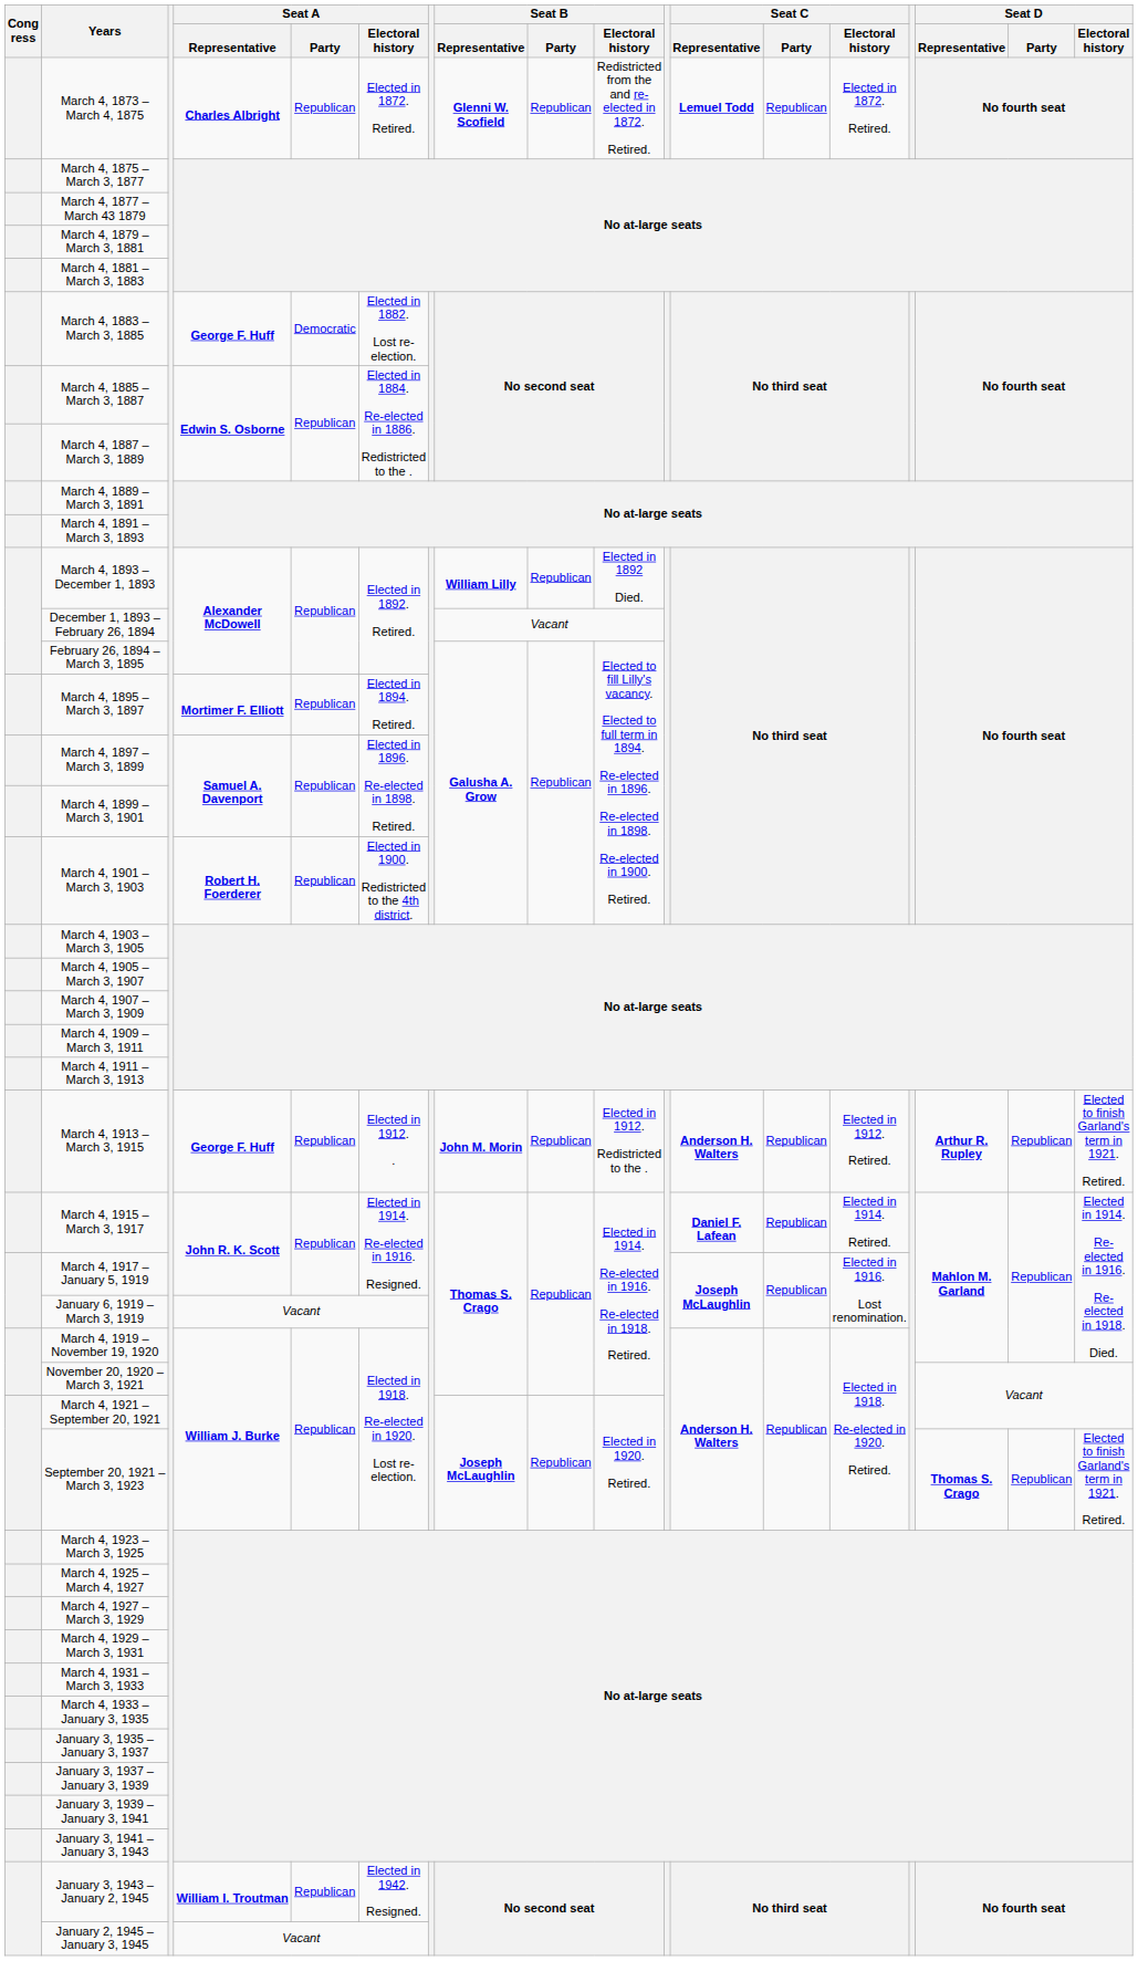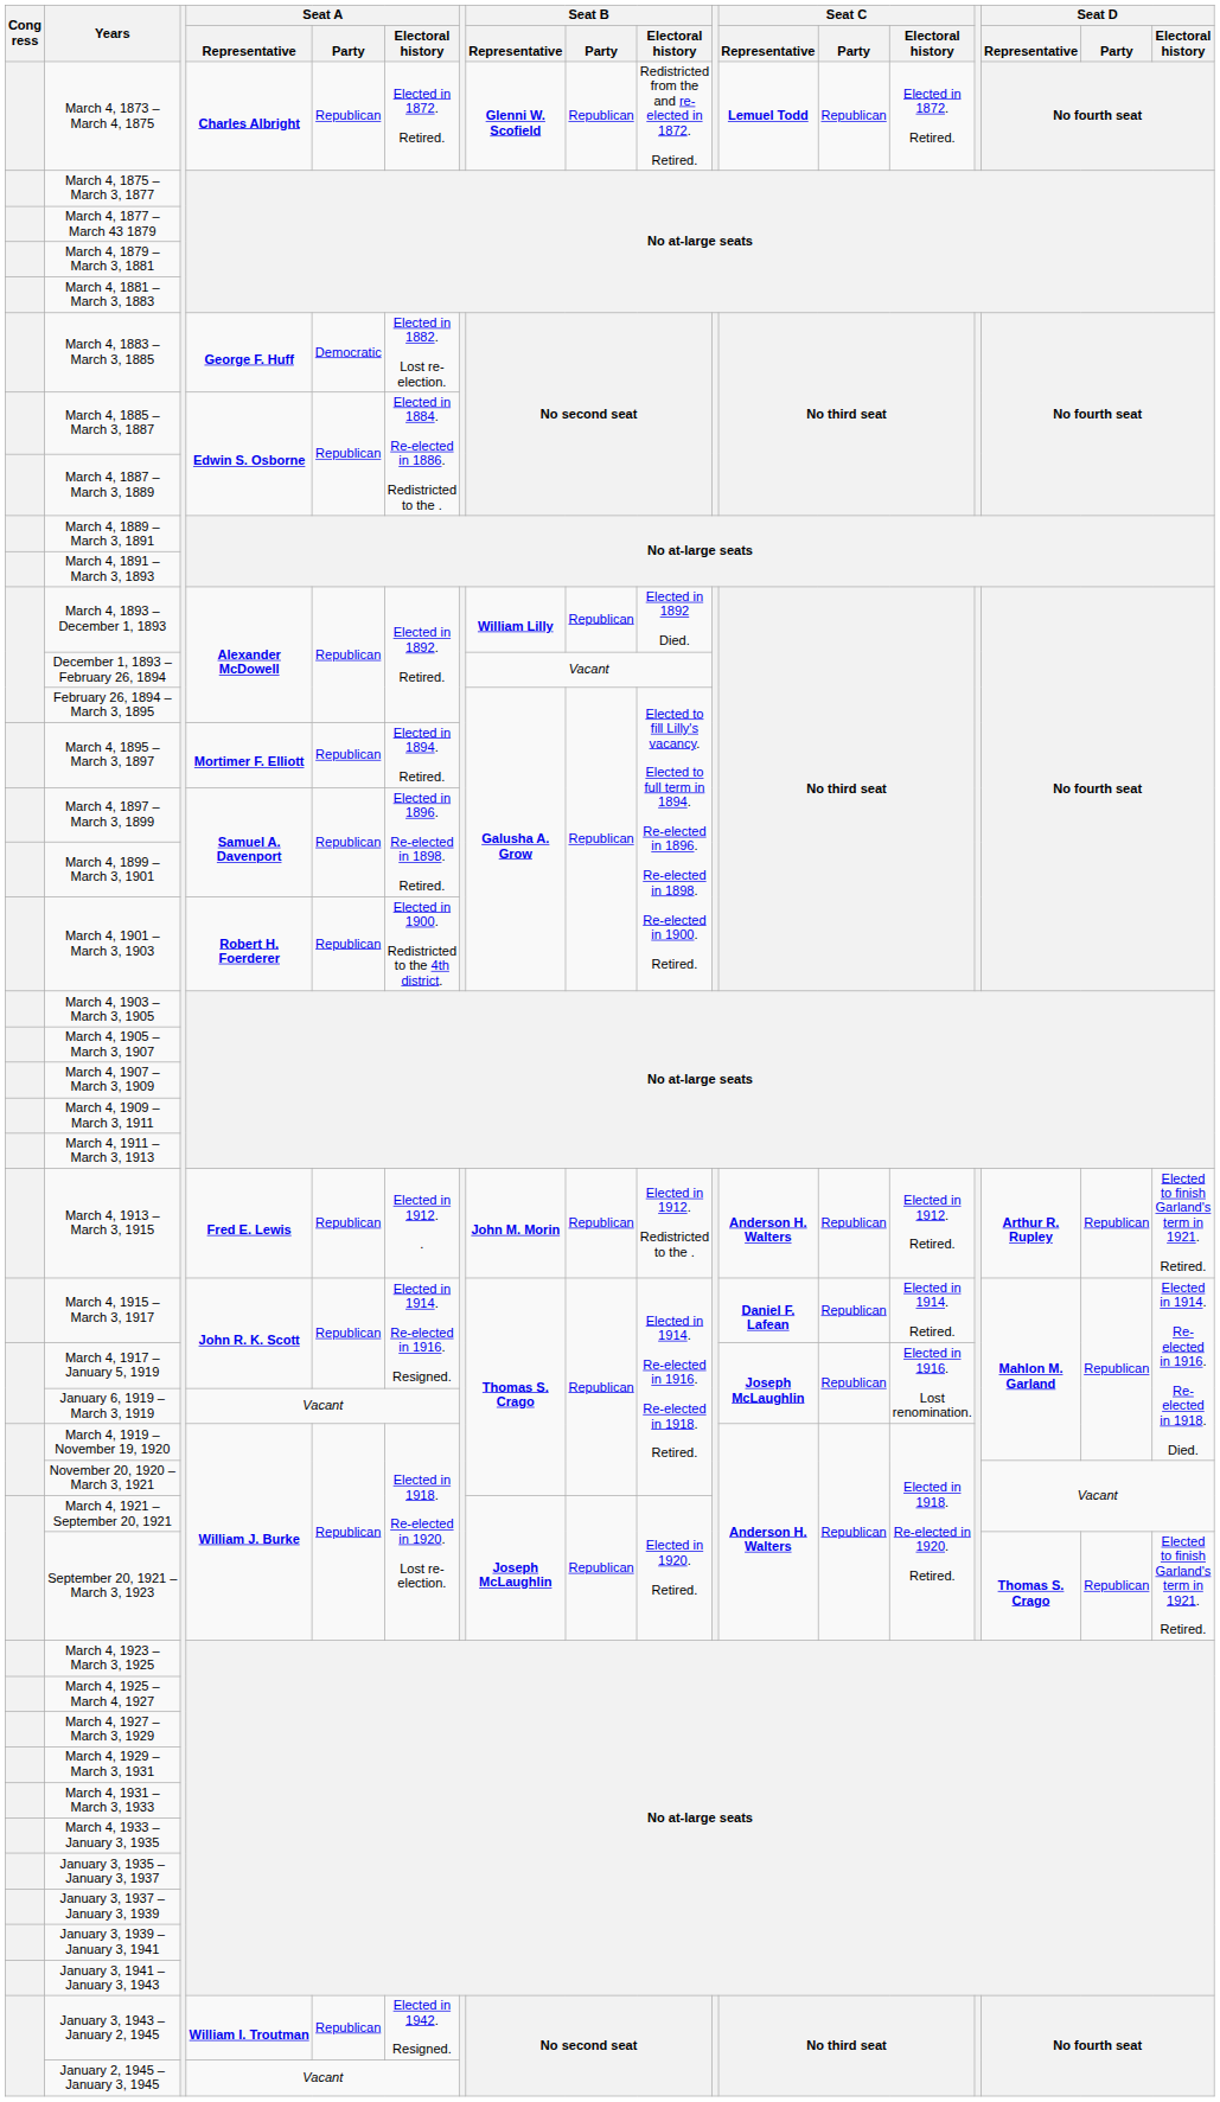 <table class=wikitable style="text-align:center">
 <tr>
 <th rowspan=2>Cong<br>ress</th>
 <th rowspan=2>Years</th>
 <th rowspan=99></th>
 <th colspan=3>Seat A</th>
 <th rowspan=3></th>
 <th colspan=3>Seat B</th>
 <th rowspan=3></th>
 <th colspan=3>Seat C</th>
 <th rowspan=3></th>
 <th colspan=3>Seat D</th>
 </tr>
 <tr valign=bottom>
 <th>Representative</th>
 <th>Party</th>
 <th>Electoral history</th>
 <th>Representative</th>
 <th>Party</th>
 <th>Electoral history</th>
 <th>Representative</th>
 <th>Party</th>
 <th>Electoral history</th>
 <th>Representative</th>
 <th>Party</th>
 <th>Electoral history</th>
 </tr>
 <tr>
 <th></th>
 <td>March 4, 1873 –<br>March 4, 1875</td>
 <td><br><strong><a href='#'>Charles Albright</a></strong><br></td>
 <td><a href='#'>Republican</a></td>
 <td><a href='#'>Elected in 1872</a>.<br><br>Retired.</td>
 <td><br><strong><a href='#'>Glenni W. Scofield</a></strong><br></td>
 <td><a href='#'>Republican</a></td>
 <td>Redistricted from the <br>and <a href='#'>re-elected in 1872</a>.<br><br>Retired.</td>
 <td><strong><a href='#'>Lemuel Todd</a></strong><br></td>
 <td><a href='#'>Republican</a></td>
 <td><a href='#'>Elected in 1872</a>.<br><br>Retired.</td>
 <th colspan=3>No fourth seat</th>
 </tr>
 <tr>
 <th></th>
 <td>March 4, 1875 –<br>March 3, 1877</td>
 <th rowspan=4 colspan=15>No at-large seats</th>
 </tr>
 <tr>
 <th></th>
 <td>March 4, 1877 –<br>March 43 1879</td>
 </tr>
 <tr>
 <th></th>
 <td>March 4, 1879 –<br>March 3, 1881</td>
 </tr>
 <tr>
 <th></th>
 <td>March 4, 1881 –<br>March 3, 1883</td>
 </tr>
 <tr>
 <th></th>
 <td nowrap>March 4, 1883 –<br>March 3, 1885</td>
 <td><br><strong><a href='#'>George F. Huff</a></strong><br></td>
 <td><a href='#'>Democratic</a></td>
 <td><a href='#'>Elected in 1882</a>.<br><br>Lost re-election.</td>
 <th rowspan=3></th>
 <th rowspan=3 colspan=3>No second seat</th>
 <th rowspan=3></th>
 <th rowspan=3 colspan=3>No third seat</th>
 <th rowspan=3></th>
 <th rowspan=3 colspan=3>No fourth seat</th>
 </tr>
 <tr>
 <th></th>
 <td nowrap>March 4, 1885 –<br>March 3, 1887</td>
 <td rowspan=2><br><strong><a href='#'>Edwin S. Osborne</a></strong><br></td>
 <td rowspan=2 ><a href='#'>Republican</a></td>
 <td rowspan=2><a href='#'>Elected in 1884</a>.<br><br><a href='#'>Re-elected in 1886</a>.<br><br>Redistricted to the .</td>
 </tr>
 <tr>
 <th></th>
 <td nowrap>March 4, 1887 –<br>March 3, 1889</td>
 </tr>
 <tr>
 <th></th>
 <td nowrap>March 4, 1889 –<br>March 3, 1891</td>
 <th rowspan=2 colspan=15>No at-large seats</th>
 </tr>
 <tr>
 <th></th>
 <td nowrap>March 4, 1891 –<br>March 3, 1893</td>
 </tr>
 <tr>
 <th rowspan=3></th>
 <td nowrap>March 4, 1893 –<br>December 1, 1893</td>
 <td rowspan=3><br><strong><a href='#'>Alexander McDowell</a></strong><br></td>
 <td rowspan=3 ><a href='#'>Republican</a></td>
 <td rowspan=3><a href='#'>Elected in 1892</a>.<br><br>Retired.</td>
 <th rowspan=7></th>
 <td><br><strong><a href='#'>William Lilly</a></strong><br></td>
 <td><a href='#'>Republican</a></td>
 <td><a href='#'>Elected in 1892</a><br><br>Died.</td>
 <th rowspan=7></th>
 <th rowspan=7 colspan=3>No third seat</th>
 <th rowspan=7></th>
 <th rowspan=7 colspan=3>No fourth seat</th>
 </tr>
 <tr>
 <td nowrap>December 1, 1893 –<br>February 26, 1894</td>
 <td colspan=3><em>Vacant</em></td>
 </tr>
 <tr>
 <td nowrap>February 26, 1894 –<br>March 3, 1895</td>
 <td rowspan=5><br><strong><a href='#'>Galusha A. Grow</a></strong><br></td>
 <td rowspan=5 ><a href='#'>Republican</a></td>
 <td rowspan=5><a href='#'>Elected to fill Lilly's vacancy</a>.<br><br><a href='#'>Elected to full term in 1894</a>.<br><br><a href='#'>Re-elected in 1896</a>.<br><br><a href='#'>Re-elected in 1898</a>.<br><br><a href='#'>Re-elected in 1900</a>.<br><br>Retired.</td>
 </tr>
 <tr>
 <th></th>
 <td nowrap>March 4, 1895 –<br>March 3, 1897</td>
 <td><br><strong><a href='#'>Mortimer F. Elliott</a></strong><br></td>
 <td><a href='#'>Republican</a></td>
 <td><a href='#'>Elected in 1894</a>.<br><br>Retired.</td>
 </tr>
 <tr>
 <th></th>
 <td nowrap>March 4, 1897 –<br>March 3, 1899</td>
 <td rowspan=2><br><strong><a href='#'>Samuel A. Davenport</a></strong><br></td>
 <td rowspan=2 ><a href='#'>Republican</a></td>
 <td rowspan=2><a href='#'>Elected in 1896</a>.<br><br><a href='#'>Re-elected in 1898</a>.<br><br>Retired.</td>
 </tr>
 <tr>
 <th></th>
 <td nowrap>March 4, 1899 –<br>March 3, 1901</td>
 </tr>
 <tr>
 <th></th>
 <td nowrap>March 4, 1901 –<br>March 3, 1903</td>
 <td><br><strong><a href='#'>Robert H. Foerderer</a></strong><br></td>
 <td><a href='#'>Republican</a></td>
 <td><a href='#'>Elected in 1900</a>.<br><br>Redistricted to the <a href='#'>4th district</a>.</td>
 </tr>
 <tr>
 <th></th>
 <td nowrap>March 4, 1903 –<br>March 3, 1905</td>
 <th rowspan=5 colspan=15>No at-large seats</th>
 </tr>
 <tr>
 <th></th>
 <td nowrap>March 4, 1905 –<br>March 3, 1907</td>
 </tr>
 <tr>
 <th></th>
 <td nowrap>March 4, 1907 –<br>March 3, 1909</td>
 </tr>
 <tr>
 <th></th>
 <td nowrap>March 4, 1909 –<br>March 3, 1911</td>
 </tr>
 <tr>
 <th></th>
 <td nowrap>March 4, 1911 –<br>March 3, 1913</td>
 </tr>
 <tr>
 <th></th>
 <td nowrap>March 4, 1913 –<br>March 3, 1915</td>
-<td><br><strong><a href='#'>George F. Huff</a></strong><br></td>
+<td><br><strong><a href='#'>Fred E. Lewis</a></strong><br></td>
 <td><a href='#'>Republican</a></td>
 <td><a href='#'>Elected in 1912</a>.<br><br>.</td>
 <th rowspan=8></th>
 <td><br><strong><a href='#'>John M. Morin</a></strong><br></td>
 <td><a href='#'>Republican</a></td>
 <td><a href='#'>Elected in 1912</a>.<br><br>Redistricted to the .</td>
 <th rowspan=8></th>
 <td><br><strong><a href='#'>Anderson H. Walters</a></strong><br></td>
 <td><a href='#'>Republican</a></td>
 <td><a href='#'>Elected in 1912</a>.<br><br>Retired.</td>
 <th rowspan=8></th>
 <td><br><strong><a href='#'>Arthur R. Rupley</a></strong><br></td>
 <td><a href='#'>Republican</a></td>
 <td><a href='#'>Elected to finish Garland's term in 1921</a>.<br><br>Retired.</td>
 </tr>
 <tr>
 <th></th>
 <td nowrap>March 4, 1915 –<br>March 3, 1917</td>
 <td rowspan=2><br><strong><a href='#'>John R. K. Scott</a></strong><br></td>
 <td rowspan=2 ><a href='#'>Republican</a></td>
 <td rowspan=2><a href='#'>Elected in 1914</a>.<br><br><a href='#'>Re-elected in 1916</a>.<br><br>Resigned.</td>
 <td rowspan=5><br><strong><a href='#'>Thomas S. Crago</a></strong><br></td>
 <td rowspan=5 ><a href='#'>Republican</a></td>
 <td rowspan=5><a href='#'>Elected in 1914</a>.<br><br><a href='#'>Re-elected in 1916</a>.<br><br><a href='#'>Re-elected in 1918</a>.<br><br>Retired.</td>
 <td><br><strong><a href='#'>Daniel F. Lafean</a></strong><br></td>
 <td><a href='#'>Republican</a></td>
 <td><a href='#'>Elected in 1914</a>.<br><br>Retired.</td>
 <td rowspan=4><br><strong><a href='#'>Mahlon M. Garland</a></strong><br></td>
 <td rowspan=4 ><a href='#'>Republican</a></td>
 <td rowspan=4><a href='#'>Elected in 1914</a>.<br><br><a href='#'>Re-elected in 1916</a>.<br><br><a href='#'>Re-elected in 1918</a>.<br><br>Died.</td>
 </tr>
 <tr>
 <th rowspan=2></th>
 <td nowrap>March 4, 1917 –<br>January 5, 1919</td>
 <td rowspan=2><br><strong><a href='#'>Joseph McLaughlin</a></strong><br></td>
 <td rowspan=2 ><a href='#'>Republican</a></td>
 <td rowspan=2><a href='#'>Elected in 1916</a>.<br><br>Lost renomination.</td>
 </tr>
 <tr>
 <td nowrap>January 6, 1919 –<br>March 3, 1919</td>
 <td colspan=3><em>Vacant</em></td>
 </tr>
 <tr>
 <th rowspan=2></th>
 <td nowrap>March 4, 1919 –<br>November 19, 1920</td>
 <td rowspan=4><br><strong><a href='#'>William J. Burke</a></strong><br></td>
 <td rowspan=4 ><a href='#'>Republican</a></td>
 <td rowspan=4><a href='#'>Elected in 1918</a>.<br><br><a href='#'>Re-elected in 1920</a>.<br><br>Lost re-election.</td>
 <td rowspan=4><br><strong><a href='#'>Anderson H. Walters</a></strong><br></td>
 <td rowspan=4 ><a href='#'>Republican</a></td>
 <td rowspan=4><a href='#'>Elected in 1918</a>.<br><br><a href='#'>Re-elected in 1920</a>.<br><br>Retired.</td>
 </tr>
 <tr>
 <td nowrap>November 20, 1920 –<br>March 3, 1921</td>
 <td rowspan=2 colspan=3><em>Vacant</em></td>
 </tr>
 <tr>
 <th rowspan=2></th>
 <td nowrap>March 4, 1921 –<br>September 20, 1921</td>
 <td rowspan=2><br><strong><a href='#'>Joseph McLaughlin</a></strong><br></td>
 <td rowspan=2 ><a href='#'>Republican</a></td>
 <td rowspan=2><a href='#'>Elected in 1920</a>.<br><br>Retired.</td>
 </tr>
 <tr>
 <td nowrap>September 20, 1921 –<br>March 3, 1923</td>
 <td><br><strong><a href='#'>Thomas S. Crago</a></strong><br></td>
 <td><a href='#'>Republican</a></td>
 <td><a href='#'>Elected to finish Garland's term in 1921</a>.<br><br>Retired.</td>
 </tr>
 <tr>
 <th></th>
 <td nowrap>March 4, 1923 –<br>March 3, 1925</td>
 <th rowspan=10 colspan=15>No at-large seats</th>
 </tr>
 <tr>
 <th></th>
 <td nowrap>March 4, 1925 –<br>March 4, 1927</td>
 </tr>
 <tr>
 <th></th>
 <td nowrap>March 4, 1927 –<br>March 3, 1929</td>
 </tr>
 <tr>
 <th></th>
 <td nowrap>March 4, 1929 –<br>March 3, 1931</td>
 </tr>
 <tr>
 <th></th>
 <td nowrap>March 4, 1931 –<br>March 3, 1933</td>
 </tr>
 <tr>
 <th></th>
 <td nowrap>March 4, 1933 –<br>January 3, 1935</td>
 </tr>
 <tr>
 <th></th>
 <td nowrap>January 3, 1935 –<br>January 3, 1937</td>
 </tr>
 <tr>
 <th></th>
 <td nowrap>January 3, 1937 –<br>January 3, 1939</td>
 </tr>
 <tr>
 <th></th>
 <td nowrap>January 3, 1939 –<br>January 3, 1941</td>
 </tr>
 <tr>
 <th></th>
 <td nowrap>January 3, 1941 –<br>January 3, 1943</td>
 </tr>
 <tr>
 <th rowspan=2></th>
 <td nowrap>January 3, 1943 –<br>January 2, 1945</td>
 <td align=left nowrap><br><strong><a href='#'>William I. Troutman</a></strong><br></td>
 <td><a href='#'>Republican</a></td>
 <td><a href='#'>Elected in 1942</a>.<br><br>Resigned.</td>
 <th rowspan=2></th>
 <th rowspan=2 colspan=3>No second seat</th>
 <th rowspan=2></th>
 <th rowspan=2 colspan=3>No third seat</th>
 <th rowspan=2></th>
 <th rowspan=2 colspan=3>No fourth seat</th>
 </tr>
 <tr>
 <td nowrap>January 2, 1945 –<br>January 3, 1945</td>
 <td colspan=3><em>Vacant</em></td>
 </tr>
 </table>
